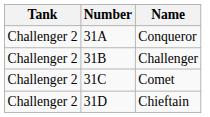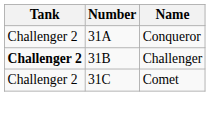 <table class="wikitable">
 <tr>
 <th>Tank</th>
 <th>Number</th>
 <th>Name</th>
 </tr>
 <tr>
 <td>Challenger 2</td>
 <td>31A</td>
 <td>Conqueror</td>
 </tr>
 <tr>
-<td>Challenger 2</td>
+<td><strong>Challenger 2</strong></td>
 <td>31B</td>
 <td>Challenger</td>
 </tr>
 <tr>
 <td>Challenger 2</td>
 <td>31C</td>
 <td>Comet</td>
 </tr>
-<tr>
-<td>Challenger 2</td>
-<td>31D</td>
-<td>Chieftain</td>
-</tr>
 </table>
